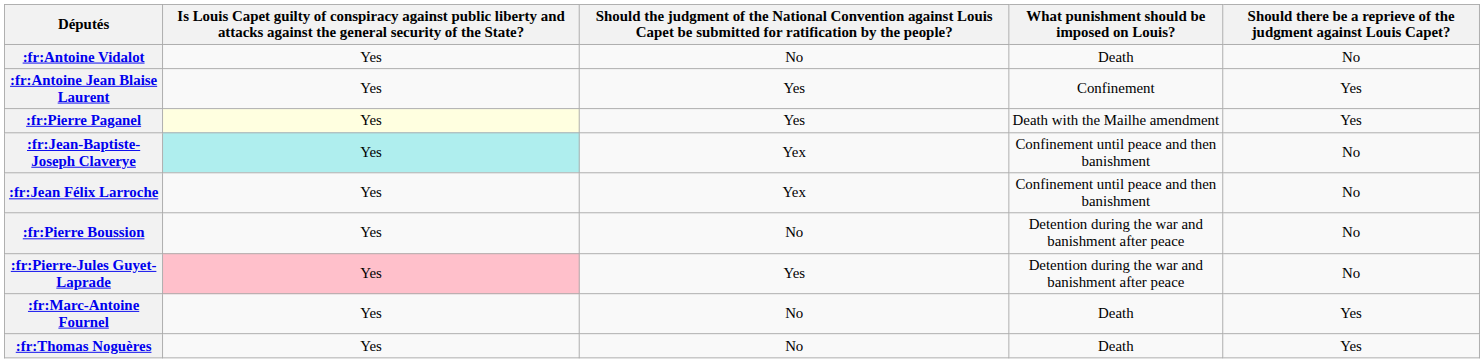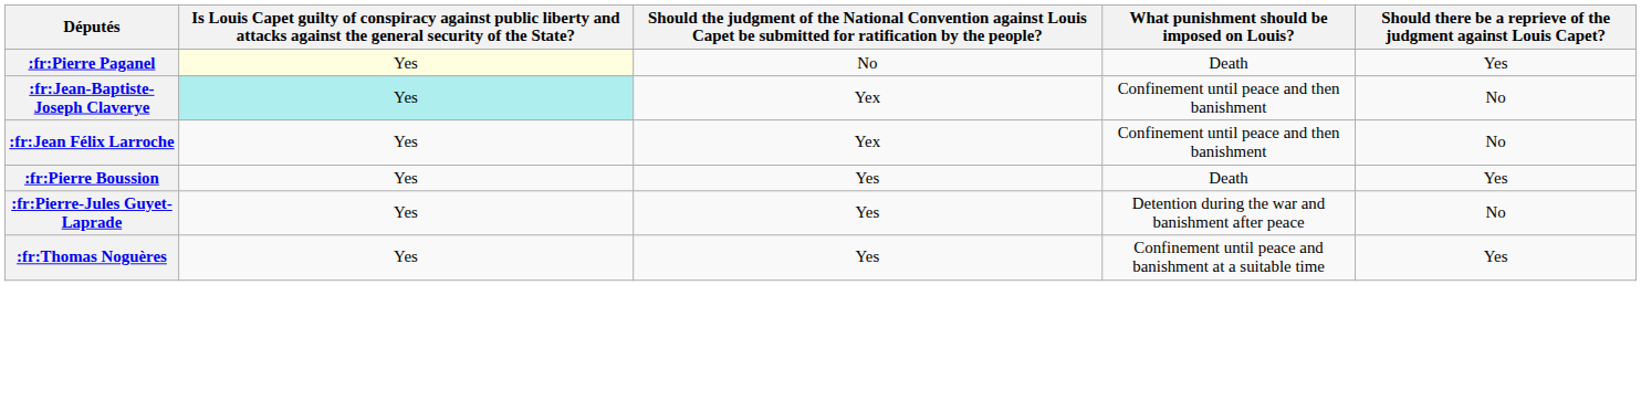 <table class="wikitable sortable" style="text-align:center; width:80%;">
 <tr>
 <th scope=col>Députés</th>
 <th scope=col>Is Louis Capet guilty of conspiracy against public liberty and attacks against the general security of the State?</th>
 <th scope=col>Should the judgment of the National Convention against Louis Capet be submitted for ratification by the people?</th>
 <th scope=col>What punishment should be imposed on Louis?</th>
 <th scope=col>Should there be a reprieve of the judgment against Louis Capet?</th>
 </tr>
 <tr>
-<th scope=row><a href='#'>:fr:Antoine Vidalot</a></th>
-<td>Yes</td>
+<th scope=row><a href='#'>:fr:Pierre Paganel</a></th>
+<td style="background: lightyellow;">Yes</td>
 <td>No</td>
 <td>Death</td>
-<td>No</td>
-</tr>
-<tr>
-<th scope=row><a href='#'>:fr:Antoine Jean Blaise Laurent</a></th>
-<td>Yes</td>
-<td>Yes</td>
-<td>Confinement</td>
-<td>Yes</td>
-</tr>
-<tr>
-<th scope=row><a href='#'>:fr:Pierre Paganel</a></th>
-<td style="background: lightyellow;">Yes</td>
-<td>Yes</td>
-<td>Death with the Mailhe amendment</td>
 <td>Yes</td>
 </tr>
 <tr>
 <th scope=row><a href='#'>:fr:Jean-Baptiste-Joseph Claverye</a></th>
 <td style="background: paleturquoise;">Yes</td>
 <td>Yex</td>
 <td>Confinement until peace and then banishment</td>
 <td>No</td>
 </tr>
 <tr>
 <th scope=row><a href='#'>:fr:Jean Félix Larroche</a></th>
 <td>Yes</td>
 <td>Yex</td>
 <td>Confinement until peace and then banishment</td>
 <td>No</td>
 </tr>
 <tr>
 <th scope=row><a href='#'>:fr:Pierre Boussion</a></th>
 <td>Yes</td>
-<td>No</td>
-<td>Detention during the war and banishment after peace</td>
-<td>No</td>
+<td>Yes</td>
+<td>Death</td>
+<td>Yes</td>
 </tr>
 <tr>
 <th scope=row><a href='#'>:fr:Pierre-Jules Guyet-Laprade</a></th>
-<td style="background: pink;">Yes</td>
+<td>Yes</td>
 <td>Yes</td>
 <td>Detention during the war and banishment after peace</td>
 <td>No</td>
 </tr>
 <tr>
-<th scope=row><a href='#'>:fr:Marc-Antoine Fournel</a></th>
-<td>Yes</td>
-<td>No</td>
-<td>Death</td>
-<td>Yes</td>
-</tr>
-<tr>
 <th scope=row><a href='#'>:fr:Thomas Noguères</a></th>
 <td>Yes</td>
-<td>No</td>
-<td>Death</td>
+<td>Yes</td>
+<td>Confinement until peace and banishment at a suitable time</td>
 <td>Yes</td>
 </tr>
 </table>
